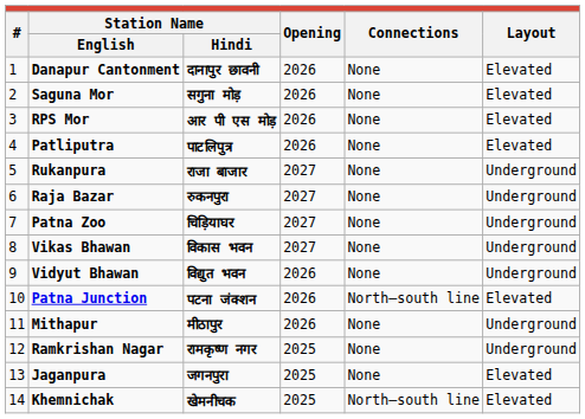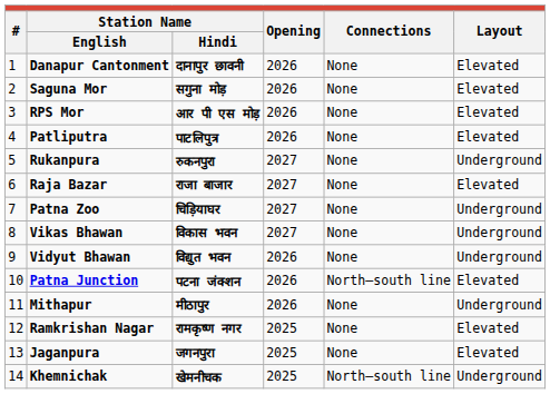 <table class="wikitable">
 <tr>
 <th colspan="6" style="background:#db4436;"></th>
 </tr>
 <tr>
 <th rowspan="2">#</th>
 <th colspan="2">Station Name</th>
 <th rowspan="2">Opening</th>
 <th rowspan="2">Connections</th>
 <th rowspan="2">Layout</th>
 </tr>
 <tr>
 <th>English</th>
 <th>Hindi</th>
 </tr>
 <tr>
 <td>1</td>
 <td><strong>Danapur Cantonment</strong></td>
 <td><strong>दानापुर छावनी</strong></td>
 <td>2026</td>
 <td>None</td>
 <td>Elevated</td>
 </tr>
 <tr>
 <td>2</td>
 <td><strong>Saguna Mor</strong></td>
 <td><strong>सगुना मोड़</strong></td>
 <td>2026</td>
 <td>None</td>
 <td>Elevated</td>
 </tr>
 <tr>
 <td>3</td>
 <td><strong>RPS Mor</strong></td>
 <td><strong>आर पी एस मोड़</strong></td>
 <td>2026</td>
 <td>None</td>
 <td>Elevated</td>
 </tr>
 <tr>
 <td>4</td>
 <td><strong>Patliputra</strong></td>
 <td><strong>पाटलिपुत्र</strong></td>
 <td>2026</td>
 <td>None</td>
 <td>Elevated</td>
 </tr>
 <tr>
 <td>5</td>
 <td><strong>Rukanpura</strong></td>
-<td><strong>राजा बाजार</strong></td>
+<td><strong>रुकनपुरा</strong></td>
 <td>2027</td>
 <td>None</td>
 <td>Underground</td>
 </tr>
 <tr>
 <td>6</td>
 <td><strong>Raja Bazar</strong></td>
-<td><strong>रुकनपुरा</strong></td>
+<td><strong>राजा बाजार</strong></td>
 <td>2027</td>
 <td>None</td>
-<td>Underground</td>
+<td>Elevated</td>
 </tr>
 <tr>
 <td>7</td>
 <td><strong>Patna Zoo</strong></td>
 <td><strong>चिड़ियाघर</strong></td>
 <td>2027</td>
 <td>None</td>
 <td>Underground</td>
 </tr>
 <tr>
 <td>8</td>
 <td><strong>Vikas Bhawan</strong></td>
 <td><strong>विकास भवन</strong></td>
 <td>2027</td>
 <td>None</td>
 <td>Underground</td>
 </tr>
 <tr>
 <td>9</td>
 <td><strong>Vidyut Bhawan</strong></td>
 <td><strong>विद्युत भवन</strong></td>
 <td>2026</td>
 <td>None</td>
 <td>Underground</td>
 </tr>
 <tr>
 <td>10</td>
 <td><strong><a href='#'>Patna Junction</a></strong></td>
 <td><strong>पटना जंक्शन</strong></td>
 <td>2026</td>
 <td>North–south line</td>
 <td>Elevated</td>
 </tr>
 <tr>
 <td>11</td>
 <td><strong>Mithapur</strong></td>
 <td><strong>मीठापुर</strong></td>
 <td>2026</td>
 <td>None</td>
 <td>Underground</td>
 </tr>
 <tr>
 <td>12</td>
 <td><strong>Ramkrishan Nagar</strong></td>
 <td><strong>रामकृष्ण नगर</strong></td>
 <td>2025</td>
 <td>None</td>
-<td>Underground</td>
+<td>Elevated</td>
 </tr>
 <tr>
 <td>13</td>
 <td><strong>Jaganpura</strong></td>
 <td><strong>जगनपुरा</strong></td>
 <td>2025</td>
 <td>None</td>
 <td>Elevated</td>
 </tr>
 <tr>
 <td>14</td>
 <td><strong>Khemnichak</strong></td>
 <td><strong>खेमनीचक</strong></td>
 <td>2025</td>
 <td>North–south line</td>
-<td>Elevated</td>
+<td>Underground</td>
 </tr>
 </table>
